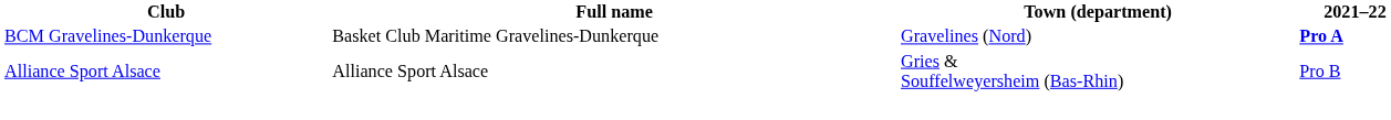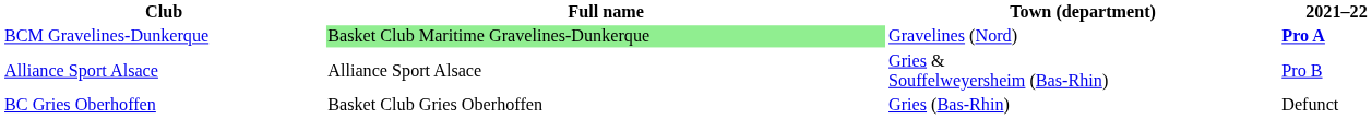 <table width="100%">
 <tr>
 <th width="23%">Club</th>
 <th width="40%">Full name</th>
 <th width="28%">Town (department)</th>
 <th width="8%">2021–22</th>
 </tr>
 <tr>
 <td><a href='#'>BCM Gravelines-Dunkerque</a></td>
-<td>Basket Club Maritime Gravelines-Dunkerque</td>
+<td style="background: lightgreen;">Basket Club Maritime Gravelines-Dunkerque</td>
 <td><a href='#'>Gravelines</a> (<a href='#'>Nord</a>)</td>
 <td><strong><a href='#'>Pro A</a></strong></td>
 </tr>
 <tr>
 <td><a href='#'>Alliance Sport Alsace</a></td>
 <td>Alliance Sport Alsace</td>
 <td><a href='#'>Gries</a> &<br><a href='#'>Souffelweyersheim</a> (<a href='#'>Bas-Rhin</a>)</td>
 <td><a href='#'>Pro B</a></td>
 </tr>
+<tr>
+<td><a href='#'>BC Gries Oberhoffen</a></td>
+<td>Basket Club Gries Oberhoffen</td>
+<td><a href='#'>Gries</a> (<a href='#'>Bas-Rhin</a>)</td>
+<td>Defunct</td>
+</tr>
 </table>
